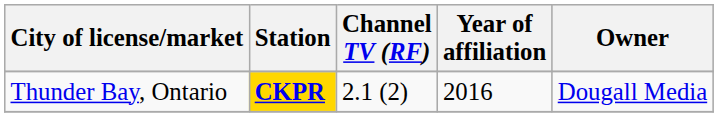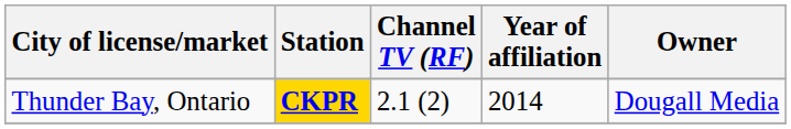 <table class="wikitable">
 <tr>
 <th>City of license/market</th>
 <th>Station</th>
 <th>Channel<br><em><a href='#'>TV</a> (<a href='#'>RF</a>)</em></th>
 <th>Year of<br>affiliation</th>
 <th>Owner</th>
 </tr>
 <tr style="vertical-align: top; text-align: left;">
 </tr>
 <tr>
 <td><a href='#'>Thunder Bay</a>, Ontario</td>
 <td style="background: gold;"><strong><a href='#'>CKPR</a></strong></td>
 <td>2.1 (2)</td>
-<td>2016</td>
+<td>2014</td>
 <td><a href='#'>Dougall Media</a></td>
 </tr>
 <tr>
 </tr>
 </table>
